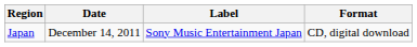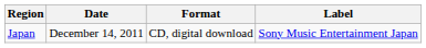 <table class="wikitable">
 <tr>
 <th>Region</th>
 <th>Date</th>
+<th>Format</th>
 <th>Label</th>
-<th>Format</th>
 </tr>
 <tr>
 <td><a href='#'>Japan</a></td>
 <td align="center">December 14, 2011</td>
+<td>CD, digital download</td>
 <td align="center"><a href='#'>Sony Music Entertainment Japan</a></td>
-<td>CD, digital download</td>
 </tr>
 </table>
